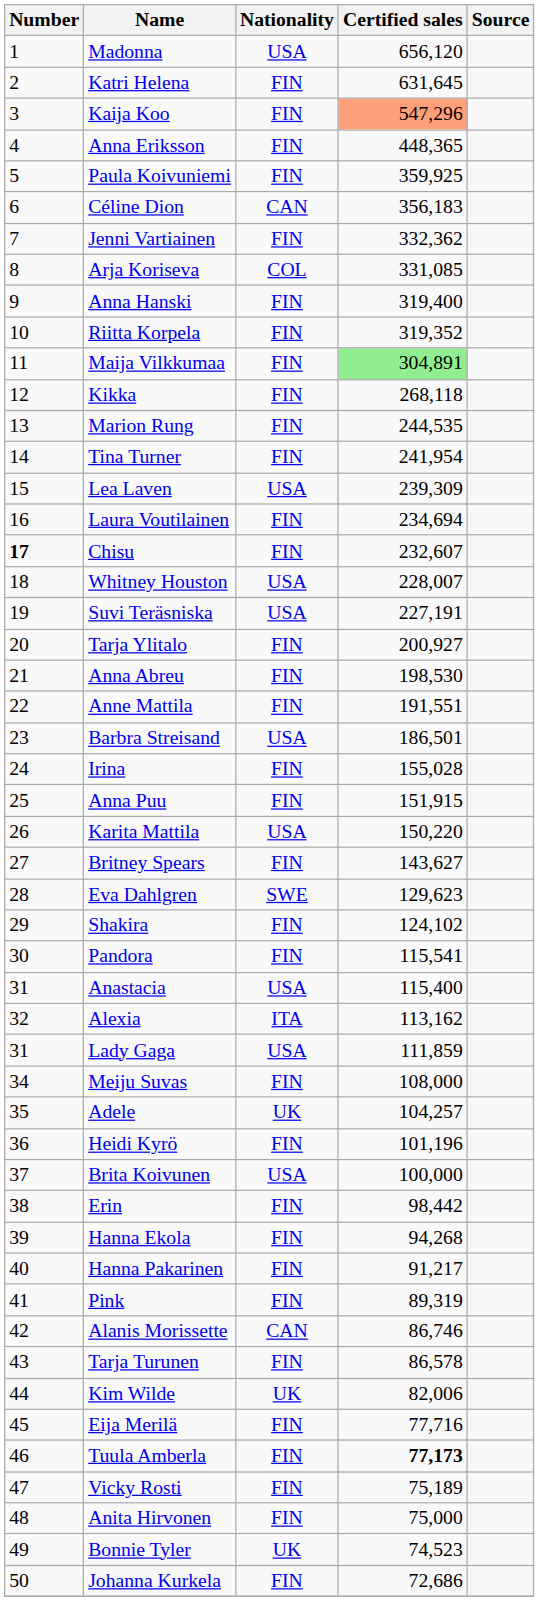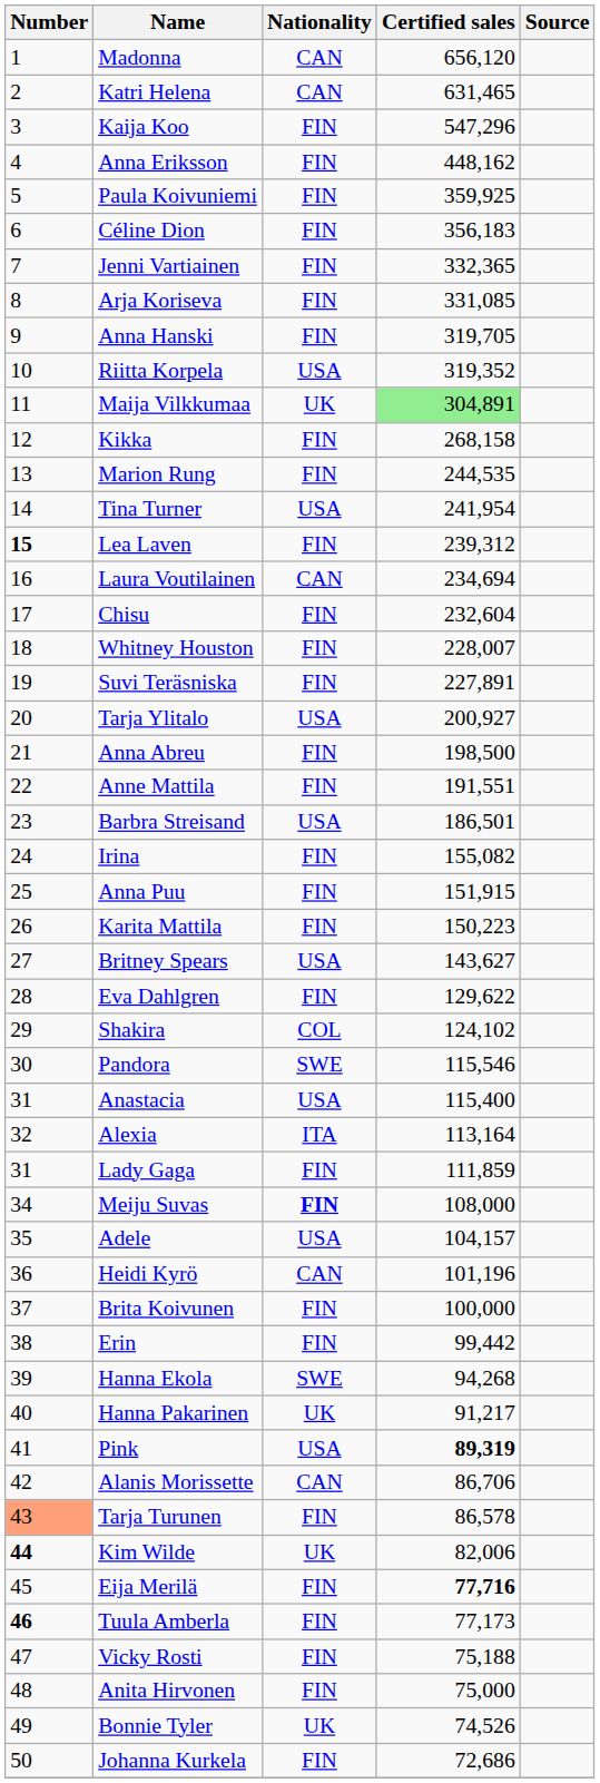 <table class="wikitable sortable">
 <tr>
 <th>Number</th>
 <th>Name</th>
 <th>Nationality</th>
 <th>Certified sales</th>
 <th>Source</th>
 </tr>
 <tr>
 <td>1</td>
 <td><a href='#'>Madonna</a></td>
-<td style="text-align:center;"><a href='#'>USA</a></td>
+<td style="text-align:center;"><a href='#'>CAN</a></td>
 <td align=right>656,120</td>
 <td align=center></td>
 </tr>
 <tr>
 <td>2</td>
 <td><a href='#'>Katri Helena</a></td>
-<td style="text-align:center;"><a href='#'>FIN</a></td>
-<td align=right>631,645</td>
+<td style="text-align:center;"><a href='#'>CAN</a></td>
+<td align=right>631,465</td>
 <td align=center></td>
 </tr>
 <tr>
 <td>3</td>
 <td><a href='#'>Kaija Koo</a></td>
 <td style="text-align:center;"><a href='#'>FIN</a></td>
-<td align=right style="background: lightsalmon;">547,296</td>
+<td align=right>547,296</td>
 <td align=center></td>
 </tr>
 <tr>
 <td>4</td>
 <td><a href='#'>Anna Eriksson</a></td>
 <td style="text-align:center;"><a href='#'>FIN</a></td>
-<td align=right>448,365</td>
+<td align=right>448,162</td>
 <td align=center></td>
 </tr>
 <tr>
 <td>5</td>
 <td><a href='#'>Paula Koivuniemi</a></td>
 <td style="text-align:center;"><a href='#'>FIN</a></td>
 <td align=right>359,925</td>
 <td align=center></td>
 </tr>
 <tr>
 <td>6</td>
 <td><a href='#'>Céline Dion</a></td>
-<td style="text-align:center;"><a href='#'>CAN</a></td>
+<td style="text-align:center;"><a href='#'>FIN</a></td>
 <td align=right>356,183</td>
 <td align=center></td>
 </tr>
 <tr>
 <td>7</td>
 <td><a href='#'>Jenni Vartiainen</a></td>
 <td style="text-align:center;"><a href='#'>FIN</a></td>
-<td align=right>332,362</td>
+<td align=right>332,365</td>
 <td align=center></td>
 </tr>
 <tr>
 <td>8</td>
 <td><a href='#'>Arja Koriseva</a></td>
-<td style="text-align:center;"><a href='#'>COL</a></td>
+<td style="text-align:center;"><a href='#'>FIN</a></td>
 <td align=right>331,085</td>
 <td align=center></td>
 </tr>
 <tr>
 <td>9</td>
 <td><a href='#'>Anna Hanski</a></td>
 <td style="text-align:center;"><a href='#'>FIN</a></td>
-<td align=right>319,400</td>
+<td align=right>319,705</td>
 <td align=center></td>
 </tr>
 <tr>
 <td>10</td>
 <td><a href='#'>Riitta Korpela</a></td>
-<td style="text-align:center;"><a href='#'>FIN</a></td>
+<td style="text-align:center;"><a href='#'>USA</a></td>
 <td align=right>319,352</td>
 <td align=center></td>
 </tr>
 <tr>
 <td>11</td>
 <td><a href='#'>Maija Vilkkumaa</a></td>
-<td style="text-align:center;"><a href='#'>FIN</a></td>
+<td style="text-align:center;"><a href='#'>UK</a></td>
 <td align=right style="background: lightgreen;">304,891</td>
 <td align=center></td>
 </tr>
 <tr>
 <td>12</td>
 <td><a href='#'>Kikka</a></td>
 <td style="text-align:center;"><a href='#'>FIN</a></td>
-<td align=right>268,118</td>
+<td align=right>268,158</td>
 <td align=center></td>
 </tr>
 <tr>
 <td>13</td>
 <td><a href='#'>Marion Rung</a></td>
 <td style="text-align:center;"><a href='#'>FIN</a></td>
 <td align=right>244,535</td>
 <td align=center></td>
 </tr>
 <tr>
 <td>14</td>
 <td><a href='#'>Tina Turner</a></td>
-<td style="text-align:center;"><a href='#'>FIN</a></td>
+<td style="text-align:center;"><a href='#'>USA</a></td>
 <td align=right>241,954</td>
 <td align=center></td>
 </tr>
 <tr>
-<td>15</td>
+<td><strong>15</strong></td>
 <td><a href='#'>Lea Laven</a></td>
-<td style="text-align:center;"><a href='#'>USA</a></td>
-<td align=right>239,309</td>
+<td style="text-align:center;"><a href='#'>FIN</a></td>
+<td align=right>239,312</td>
 <td align=center></td>
 </tr>
 <tr>
 <td>16</td>
 <td><a href='#'>Laura Voutilainen</a></td>
-<td style="text-align:center;"><a href='#'>FIN</a></td>
+<td style="text-align:center;"><a href='#'>CAN</a></td>
 <td align=right>234,694</td>
 <td align=center></td>
 </tr>
 <tr>
-<td><strong>17</strong></td>
+<td>17</td>
 <td><a href='#'>Chisu</a></td>
 <td style="text-align:center;"><a href='#'>FIN</a></td>
-<td align=right>232,607</td>
+<td align=right>232,604</td>
 <td align=center></td>
 </tr>
 <tr>
 <td>18</td>
 <td><a href='#'>Whitney Houston</a></td>
-<td style="text-align:center;"><a href='#'>USA</a></td>
+<td style="text-align:center;"><a href='#'>FIN</a></td>
 <td align=right>228,007</td>
 <td align=center></td>
 </tr>
 <tr>
 <td>19</td>
 <td><a href='#'>Suvi Teräsniska</a></td>
-<td style="text-align:center;"><a href='#'>USA</a></td>
-<td align=right>227,191</td>
+<td style="text-align:center;"><a href='#'>FIN</a></td>
+<td align=right>227,891</td>
 <td align=center></td>
 </tr>
 <tr>
 <td>20</td>
 <td><a href='#'>Tarja Ylitalo</a></td>
-<td style="text-align:center;"><a href='#'>FIN</a></td>
+<td style="text-align:center;"><a href='#'>USA</a></td>
 <td align=right>200,927</td>
 <td align=center></td>
 </tr>
 <tr>
 <td>21</td>
 <td><a href='#'>Anna Abreu</a></td>
 <td style="text-align:center;"><a href='#'>FIN</a></td>
-<td align=right>198,530</td>
+<td align=right>198,500</td>
 <td align=center></td>
 </tr>
 <tr>
 <td>22</td>
 <td><a href='#'>Anne Mattila</a></td>
 <td style="text-align:center;"><a href='#'>FIN</a></td>
 <td align=right>191,551</td>
 <td align=center></td>
 </tr>
 <tr>
 <td>23</td>
 <td><a href='#'>Barbra Streisand</a></td>
 <td style="text-align:center;"><a href='#'>USA</a></td>
 <td align=right>186,501</td>
 <td align=center></td>
 </tr>
 <tr>
 <td>24</td>
 <td><a href='#'>Irina</a></td>
 <td style="text-align:center;"><a href='#'>FIN</a></td>
-<td align=right>155,028</td>
+<td align=right>155,082</td>
 <td align=center></td>
 </tr>
 <tr>
 <td>25</td>
 <td><a href='#'>Anna Puu</a></td>
 <td style="text-align:center;"><a href='#'>FIN</a></td>
 <td align=right>151,915</td>
 <td align=center></td>
 </tr>
 <tr>
 <td>26</td>
 <td><a href='#'>Karita Mattila</a></td>
-<td style="text-align:center;"><a href='#'>USA</a></td>
-<td align=right>150,220</td>
+<td style="text-align:center;"><a href='#'>FIN</a></td>
+<td align=right>150,223</td>
 <td align=center></td>
 </tr>
 <tr>
 <td>27</td>
 <td><a href='#'>Britney Spears</a></td>
-<td style="text-align:center;"><a href='#'>FIN</a></td>
+<td style="text-align:center;"><a href='#'>USA</a></td>
 <td align=right>143,627</td>
 <td align=center></td>
 </tr>
 <tr>
 <td>28</td>
 <td><a href='#'>Eva Dahlgren</a></td>
-<td style="text-align:center;"><a href='#'>SWE</a></td>
-<td align=right>129,623</td>
+<td style="text-align:center;"><a href='#'>FIN</a></td>
+<td align=right>129,622</td>
 <td align=center></td>
 </tr>
 <tr>
 <td>29</td>
 <td><a href='#'>Shakira</a></td>
-<td style="text-align:center;"><a href='#'>FIN</a></td>
+<td style="text-align:center;"><a href='#'>COL</a></td>
 <td align=right>124,102</td>
 <td align=center></td>
 </tr>
 <tr>
 <td>30</td>
 <td><a href='#'>Pandora</a></td>
-<td style="text-align:center;"><a href='#'>FIN</a></td>
-<td align=right>115,541</td>
+<td style="text-align:center;"><a href='#'>SWE</a></td>
+<td align=right>115,546</td>
 <td align=center></td>
 </tr>
 <tr>
 <td>31</td>
 <td><a href='#'>Anastacia</a></td>
 <td style="text-align:center;"><a href='#'>USA</a></td>
 <td align=right>115,400</td>
 <td align=center></td>
 </tr>
 <tr>
 <td>32</td>
 <td><a href='#'>Alexia</a></td>
 <td style="text-align:center;"><a href='#'>ITA</a></td>
-<td align=right>113,162</td>
+<td align=right>113,164</td>
 <td align=center></td>
 </tr>
 <tr>
 <td>31</td>
 <td><a href='#'>Lady Gaga</a></td>
-<td style="text-align:center;"><a href='#'>USA</a></td>
+<td style="text-align:center;"><a href='#'>FIN</a></td>
 <td align=right>111,859</td>
 <td align=center></td>
 </tr>
 <tr>
 <td>34</td>
 <td><a href='#'>Meiju Suvas</a></td>
-<td style="text-align:center;"><a href='#'>FIN</a></td>
+<td style="text-align:center;"><strong><a href='#'>FIN</a></strong></td>
 <td align=right>108,000</td>
 <td align=center></td>
 </tr>
 <tr>
 <td>35</td>
 <td><a href='#'>Adele</a></td>
-<td style="text-align:center;"><a href='#'>UK</a></td>
-<td align=right>104,257</td>
+<td style="text-align:center;"><a href='#'>USA</a></td>
+<td align=right>104,157</td>
 <td align=center></td>
 </tr>
 <tr>
 <td>36</td>
 <td><a href='#'>Heidi Kyrö</a></td>
-<td style="text-align:center;"><a href='#'>FIN</a></td>
+<td style="text-align:center;"><a href='#'>CAN</a></td>
 <td align=right>101,196</td>
 <td align=center></td>
 </tr>
 <tr>
 <td>37</td>
 <td><a href='#'>Brita Koivunen</a></td>
-<td style="text-align:center;"><a href='#'>USA</a></td>
+<td style="text-align:center;"><a href='#'>FIN</a></td>
 <td align=right>100,000</td>
 <td align=center></td>
 </tr>
 <tr>
 <td>38</td>
 <td><a href='#'>Erin</a></td>
 <td style="text-align:center;"><a href='#'>FIN</a></td>
-<td align=right>98,442</td>
+<td align=right>99,442</td>
 <td align=center></td>
 </tr>
 <tr>
 <td>39</td>
 <td><a href='#'>Hanna Ekola</a></td>
-<td style="text-align:center;"><a href='#'>FIN</a></td>
+<td style="text-align:center;"><a href='#'>SWE</a></td>
 <td align=right>94,268</td>
 <td align=center></td>
 </tr>
 <tr>
 <td>40</td>
 <td><a href='#'>Hanna Pakarinen</a></td>
-<td style="text-align:center;"><a href='#'>FIN</a></td>
+<td style="text-align:center;"><a href='#'>UK</a></td>
 <td align=right>91,217</td>
 <td align=center></td>
 </tr>
 <tr>
 <td>41</td>
 <td><a href='#'>Pink</a></td>
-<td style="text-align:center;"><a href='#'>FIN</a></td>
-<td align=right>89,319</td>
+<td style="text-align:center;"><a href='#'>USA</a></td>
+<td align=right><strong>89,319</strong></td>
 <td align=center></td>
 </tr>
 <tr>
 <td>42</td>
 <td><a href='#'>Alanis Morissette</a></td>
 <td style="text-align:center;"><a href='#'>CAN</a></td>
-<td align=right>86,746</td>
+<td align=right>86,706</td>
 <td align=center></td>
 </tr>
 <tr>
-<td>43</td>
+<td style="background: lightsalmon;">43</td>
 <td><a href='#'>Tarja Turunen</a></td>
 <td style="text-align:center;"><a href='#'>FIN</a></td>
 <td align=right>86,578</td>
 <td align=center></td>
 </tr>
 <tr>
-<td>44</td>
+<td><strong>44</strong></td>
 <td><a href='#'>Kim Wilde</a></td>
 <td style="text-align:center;"><a href='#'>UK</a></td>
 <td align=right>82,006</td>
 <td align=center></td>
 </tr>
 <tr>
 <td>45</td>
 <td><a href='#'>Eija Merilä</a></td>
 <td style="text-align:center;"><a href='#'>FIN</a></td>
-<td align=right>77,716</td>
+<td align=right><strong>77,716</strong></td>
 <td align=center></td>
 </tr>
 <tr>
-<td>46</td>
+<td><strong>46</strong></td>
 <td><a href='#'>Tuula Amberla</a></td>
 <td style="text-align:center;"><a href='#'>FIN</a></td>
-<td align=right><strong>77,173</strong></td>
+<td align=right>77,173</td>
 <td align=center></td>
 </tr>
 <tr>
 <td>47</td>
 <td><a href='#'>Vicky Rosti</a></td>
 <td style="text-align:center;"><a href='#'>FIN</a></td>
-<td align=right>75,189</td>
+<td align=right>75,188</td>
 <td align=center></td>
 </tr>
 <tr>
 <td>48</td>
 <td><a href='#'>Anita Hirvonen</a></td>
 <td style="text-align:center;"><a href='#'>FIN</a></td>
 <td align=right>75,000</td>
 <td align=center></td>
 </tr>
 <tr>
 <td>49</td>
 <td><a href='#'>Bonnie Tyler</a></td>
 <td style="text-align:center;"><a href='#'>UK</a></td>
-<td align=right>74,523</td>
+<td align=right>74,526</td>
 <td align=center></td>
 </tr>
 <tr>
 <td>50</td>
 <td><a href='#'>Johanna Kurkela</a></td>
 <td style="text-align:center;"><a href='#'>FIN</a></td>
 <td align=right>72,686</td>
 <td align=center></td>
 </tr>
 <tr>
 </tr>
 </table>
